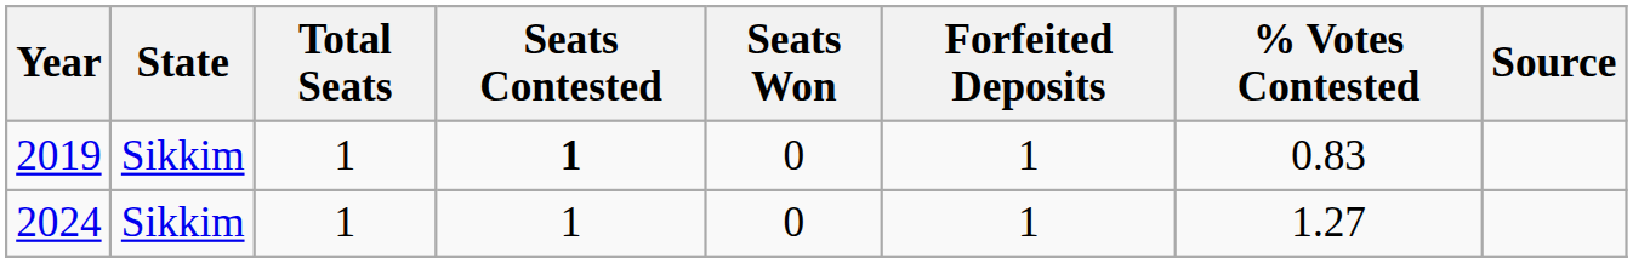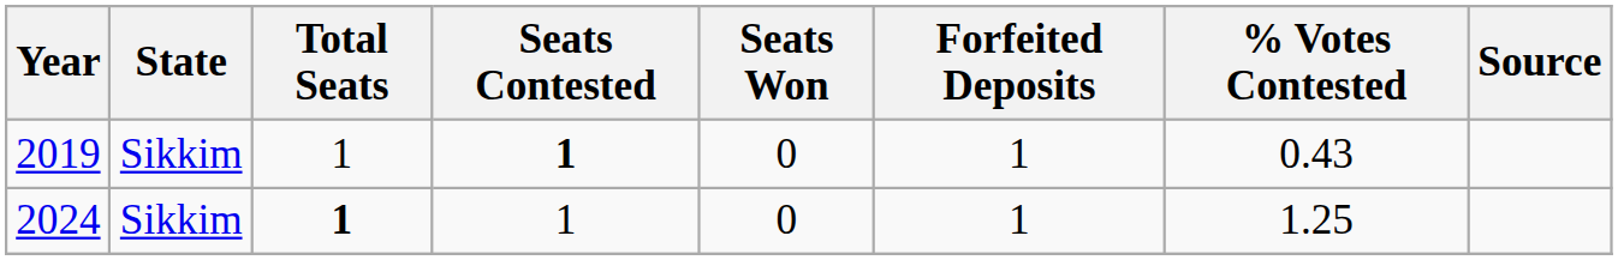 <table class="wikitable" style="text-align:center;">
 <tr>
 <th>Year</th>
 <th>State</th>
 <th>Total Seats</th>
 <th>Seats Contested</th>
 <th>Seats Won</th>
 <th>Forfeited Deposits</th>
 <th>% Votes Contested</th>
 <th>Source</th>
 </tr>
 <tr>
 <td><a href='#'>2019</a></td>
 <td><a href='#'>Sikkim</a></td>
 <td>1</td>
 <td><strong>1</strong></td>
 <td>0</td>
 <td>1</td>
-<td>0.83</td>
+<td>0.43</td>
 <td></td>
 </tr>
 <tr>
 <td><a href='#'>2024</a></td>
 <td><a href='#'>Sikkim</a></td>
-<td>1</td>
+<td><strong>1</strong></td>
 <td>1</td>
 <td>0</td>
 <td>1</td>
-<td>1.27</td>
+<td>1.25</td>
 <td></td>
 </tr>
 <tr>
 </tr>
 </table>
